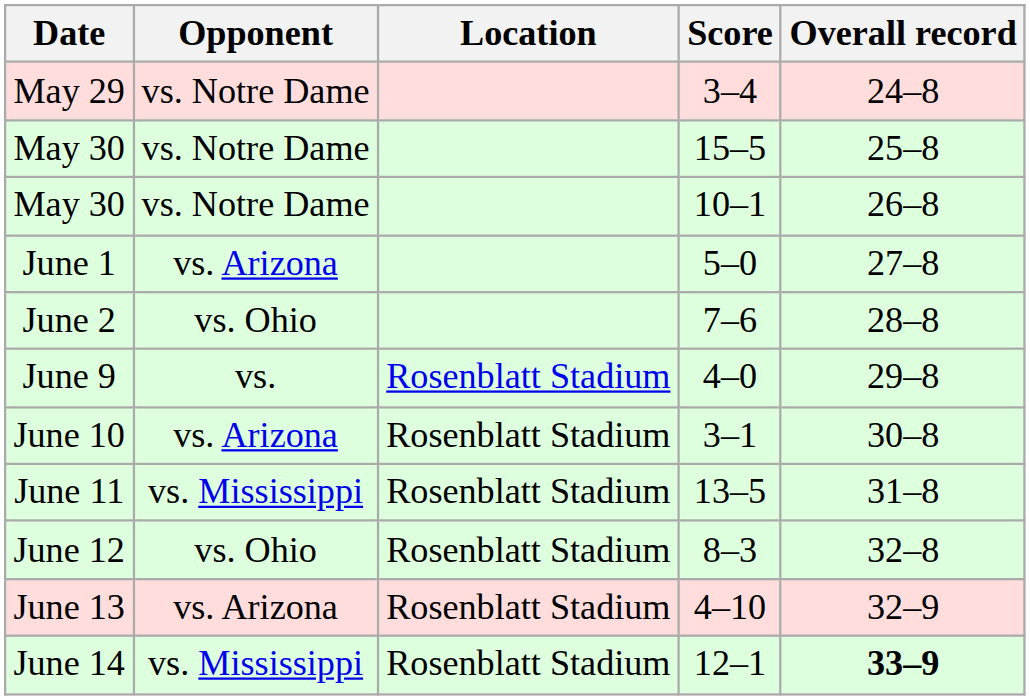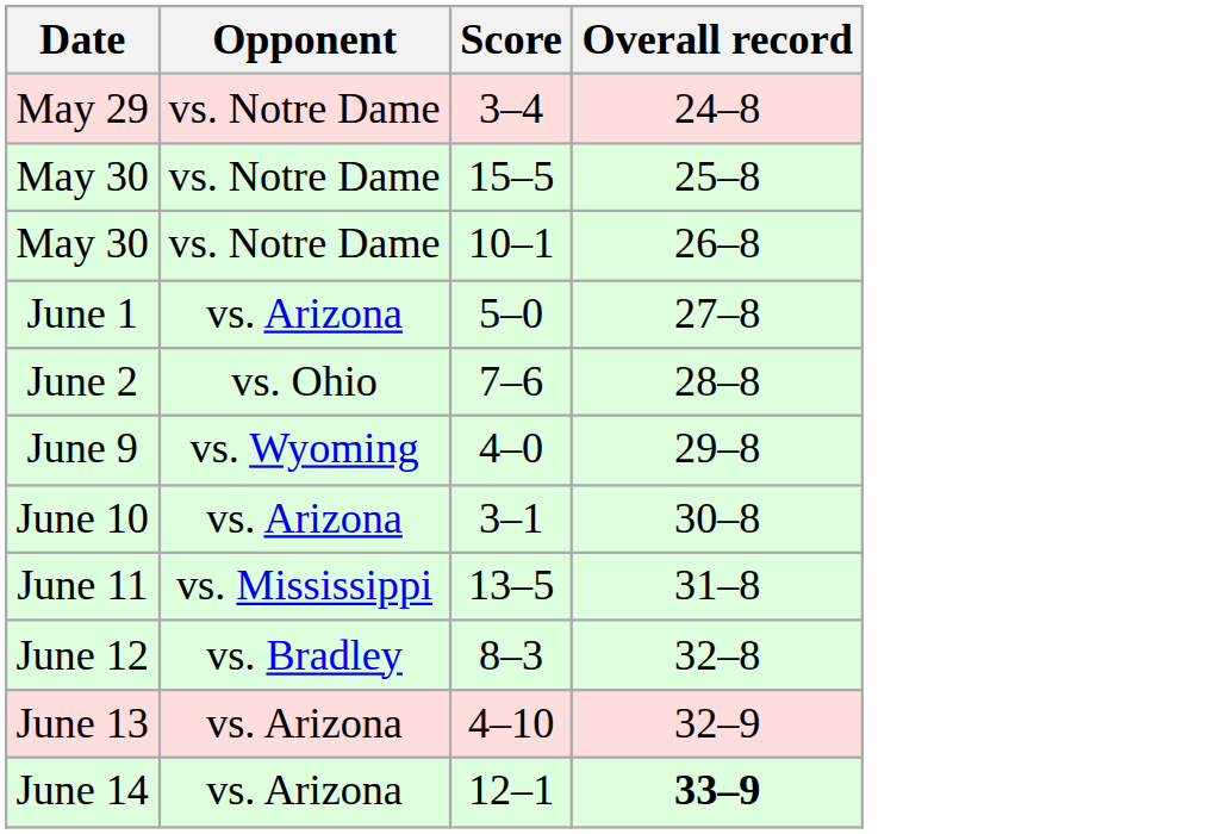 <table class="wikitable" style="text-align: center;">
 <tr>
 <th>Date</th>
 <th>Opponent</th>
-<th>Location</th>
 <th>Score</th>
 <th>Overall record</th>
 </tr>
 <tr bgcolor="#ffdddd">
 <td>May 29</td>
 <td>vs. Notre Dame</td>
-<td></td>
 <td>3–4</td>
 <td>24–8</td>
 </tr>
 <tr style="background-color: #ddffdd">
 <td>May 30</td>
 <td>vs. Notre Dame</td>
-<td></td>
 <td>15–5</td>
 <td>25–8</td>
 </tr>
 <tr style="background-color: #ddffdd">
 <td>May 30</td>
 <td>vs. Notre Dame</td>
-<td></td>
 <td>10–1</td>
 <td>26–8</td>
 </tr>
 <tr style="background-color: #ddffdd">
 <td>June 1</td>
 <td>vs. <a href='#'>Arizona</a></td>
-<td></td>
 <td>5–0</td>
 <td>27–8</td>
 </tr>
 <tr style="background-color: #ddffdd">
 <td>June 2</td>
 <td>vs. Ohio</td>
-<td></td>
 <td>7–6</td>
 <td>28–8</td>
 </tr>
 <tr style="background-color: #ddffdd">
 <td>June 9</td>
-<td>vs. </td>
-<td><a href='#'>Rosenblatt Stadium</a></td>
+<td>vs. <a href='#'>Wyoming</a></td>
 <td>4–0</td>
 <td>29–8</td>
 </tr>
 <tr style="background-color: #ddffdd">
 <td>June 10</td>
 <td>vs. <a href='#'>Arizona</a></td>
-<td>Rosenblatt Stadium</td>
 <td>3–1</td>
 <td>30–8</td>
 </tr>
 <tr style="background-color: #ddffdd">
 <td>June 11</td>
 <td>vs. <a href='#'>Mississippi</a></td>
-<td>Rosenblatt Stadium</td>
 <td>13–5</td>
 <td>31–8</td>
 </tr>
 <tr style="background-color: #ddffdd">
 <td>June 12</td>
-<td>vs. Ohio</td>
-<td>Rosenblatt Stadium</td>
+<td>vs. <a href='#'>Bradley</a></td>
 <td>8–3</td>
 <td>32–8</td>
 </tr>
 <tr style="background-color: #ffdddd">
 <td>June 13</td>
 <td>vs. Arizona</td>
-<td>Rosenblatt Stadium</td>
 <td>4–10</td>
 <td>32–9</td>
 </tr>
 <tr style="background-color: #ddffdd">
 <td>June 14</td>
-<td>vs. <a href='#'>Mississippi</a></td>
-<td>Rosenblatt Stadium</td>
+<td>vs. Arizona</td>
 <td>12–1</td>
 <td><strong>33–9</strong></td>
 </tr>
 </table>
